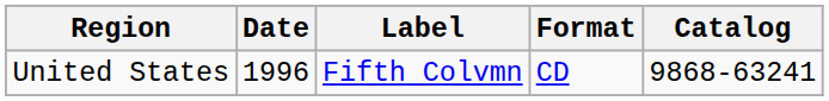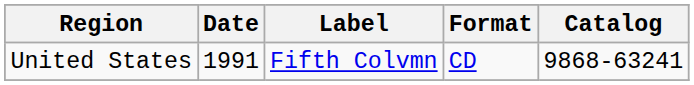 <table class="wikitable">
 <tr>
 <th>Region</th>
 <th>Date</th>
 <th>Label</th>
 <th>Format</th>
 <th>Catalog</th>
 </tr>
 <tr>
 <td>United States</td>
-<td>1996</td>
+<td>1991</td>
 <td><a href='#'>Fifth Colvmn</a></td>
 <td><a href='#'>CD</a></td>
 <td>9868-63241</td>
 </tr>
 </table>
